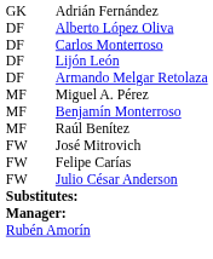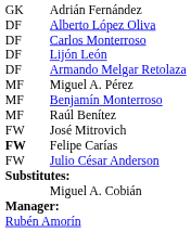 <table style="font-size:90%; margin:0.2em auto;" cellspacing="0" cellpadding="0">
 <tr>
 <th width="25"></th>
 <th width="25"></th>
 </tr>
 <tr>
 <td>GK</td>
 <td></td>
 <td> Adrián Fernández</td>
 </tr>
 <tr>
 <td>DF</td>
 <td></td>
 <td> <a href='#'>Alberto López Oliva</a></td>
 </tr>
 <tr>
 <td>DF</td>
 <td></td>
 <td> <a href='#'>Carlos Monterroso</a></td>
 </tr>
 <tr>
 <td>DF</td>
 <td></td>
 <td> <a href='#'>Lijón León</a></td>
 </tr>
 <tr>
 <td>DF</td>
 <td></td>
 <td> <a href='#'>Armando Melgar Retolaza</a></td>
 </tr>
 <tr>
 <td>MF</td>
 <td></td>
 <td> Miguel A. Pérez</td>
 </tr>
 <tr>
 <td>MF</td>
 <td></td>
 <td> <a href='#'>Benjamín Monterroso</a></td>
 </tr>
 <tr>
 <td>MF</td>
 <td></td>
 <td> Raúl Benítez</td>
 </tr>
 <tr>
 <td>FW</td>
 <td></td>
 <td> José Mitrovich</td>
 </tr>
 <tr>
-<td>FW</td>
+<td><strong>FW</strong></td>
 <td></td>
 <td> Felipe Carías</td>
 <td></td>
 <td></td>
 </tr>
 <tr>
 <td>FW</td>
 <td></td>
 <td> <a href='#'>Julio César Anderson</a></td>
 </tr>
 <tr>
 <td colspan=3><strong>Substitutes:</strong></td>
 </tr>
 <tr>
+<td></td>
+<td></td>
+<td> Miguel A. Cobián</td>
+<td></td>
+<td></td>
+</tr>
+<tr>
 <td colspan=3><strong>Manager:</strong></td>
 </tr>
 <tr>
 <td colspan=4> <a href='#'>Rubén Amorín</a></td>
 </tr>
 </table>
